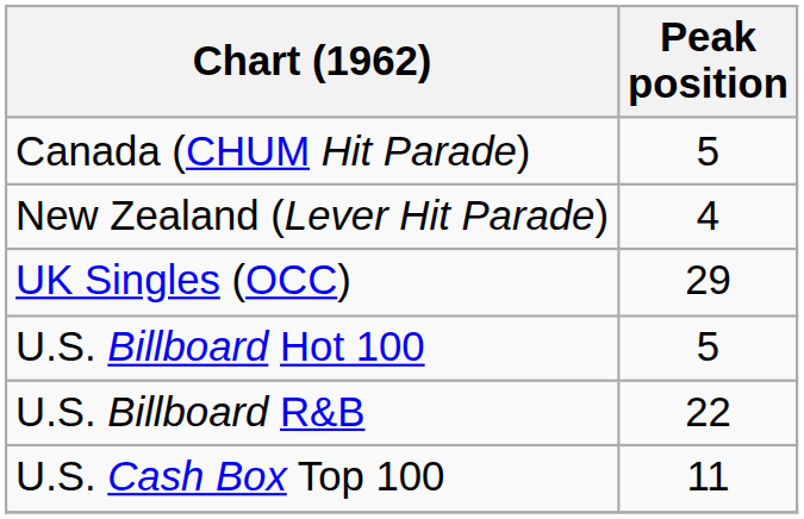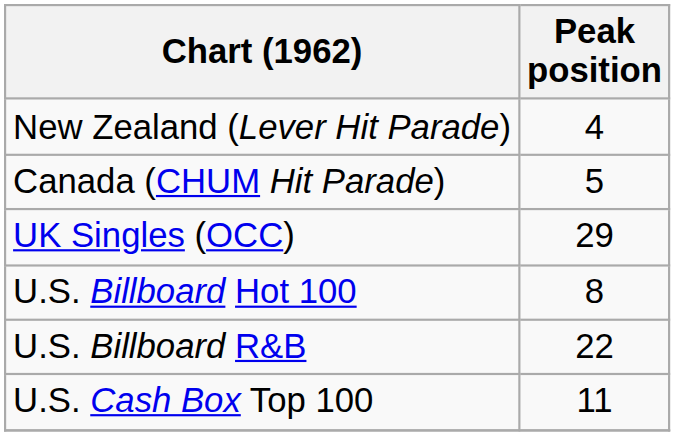 <table class="wikitable sortable">
 <tr>
 <th>Chart (1962)</th>
 <th>Peak<br>position</th>
 </tr>
 <tr>
+<td>New Zealand (<em>Lever Hit Parade</em>)</td>
+<td style="text-align:center;">4</td>
+</tr>
+<tr>
 <td>Canada (<a href='#'>CHUM</a> <em>Hit Parade</em>)</td>
 <td style="text-align:center;">5</td>
-</tr>
-<tr>
-<td>New Zealand (<em>Lever Hit Parade</em>)</td>
-<td style="text-align:center;">4</td>
 </tr>
 <tr>
 <td><a href='#'>UK Singles</a> (<a href='#'>OCC</a>)</td>
 <td style="text-align:center;">29</td>
 </tr>
 <tr>
 <td>U.S. <em><a href='#'>Billboard</a></em> <a href='#'>Hot 100</a></td>
-<td style="text-align:center;">5</td>
+<td style="text-align:center;">8</td>
 </tr>
 <tr>
 <td>U.S. <em>Billboard</em> <a href='#'>R&B</a></td>
 <td style="text-align:center;">22</td>
 </tr>
 <tr>
 <td>U.S. <a href='#'><em>Cash Box</em></a> Top 100</td>
 <td align="center">11</td>
 </tr>
 <tr>
 </tr>
 </table>
